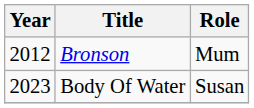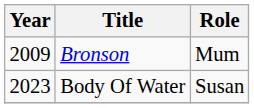 <table class="wikitable sortable">
 <tr>
 <th>Year</th>
 <th>Title</th>
 <th>Role</th>
 </tr>
 <tr>
-<td>2012</td>
+<td>2009</td>
 <td><em><a href='#'>Bronson</a></em></td>
 <td>Mum</td>
 </tr>
 <tr>
 <td>2023</td>
 <td>Body Of Water</td>
 <td>Susan</td>
 </tr>
 <tr>
 </tr>
 </table>
